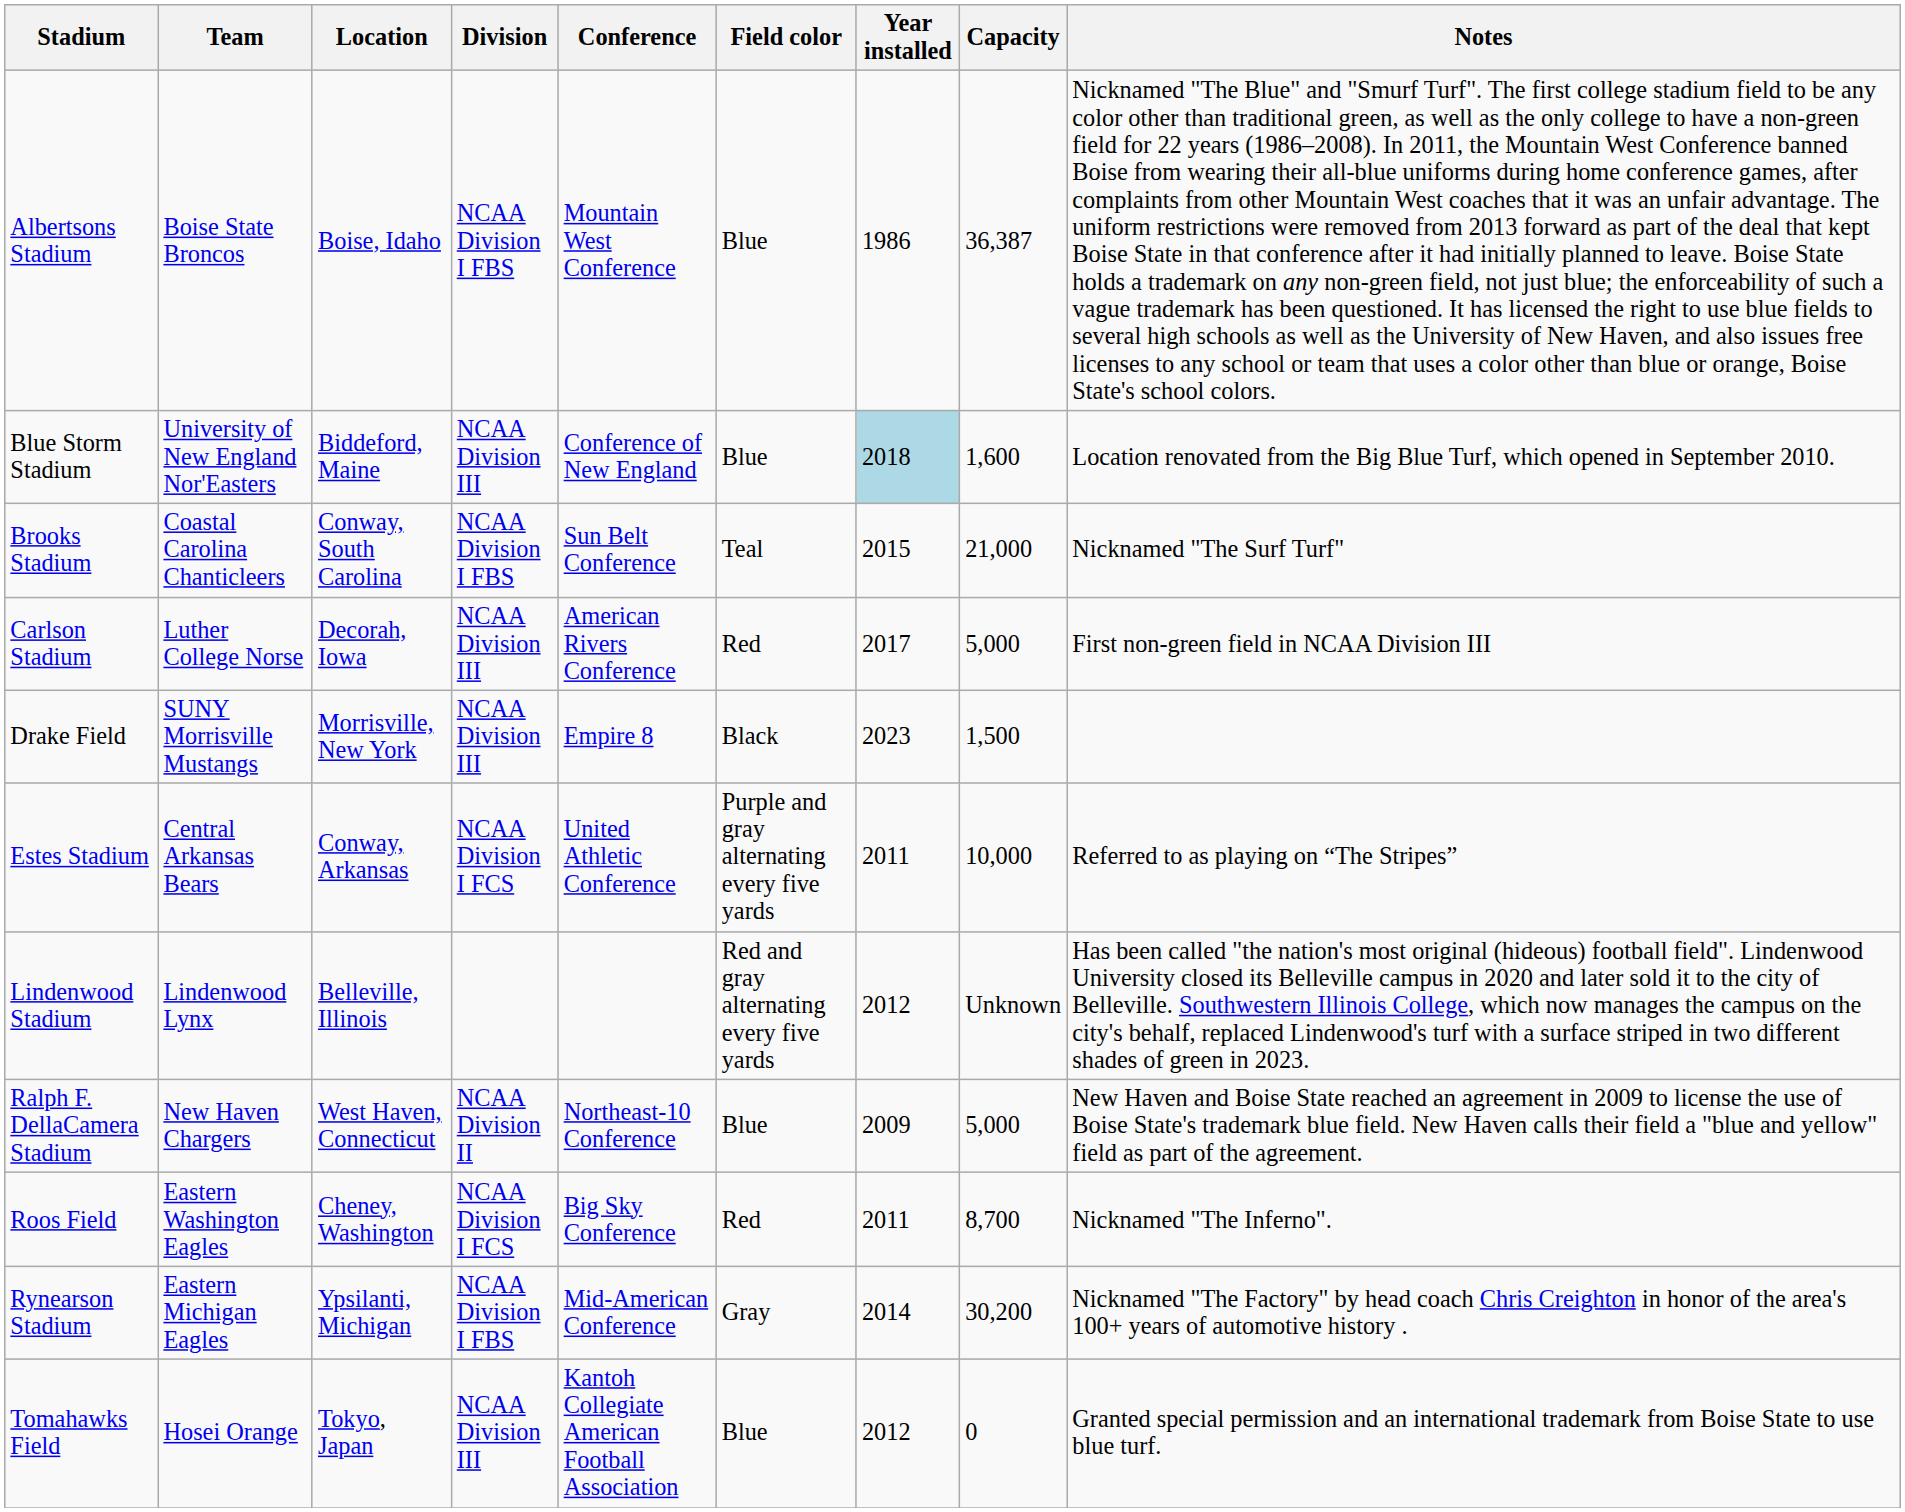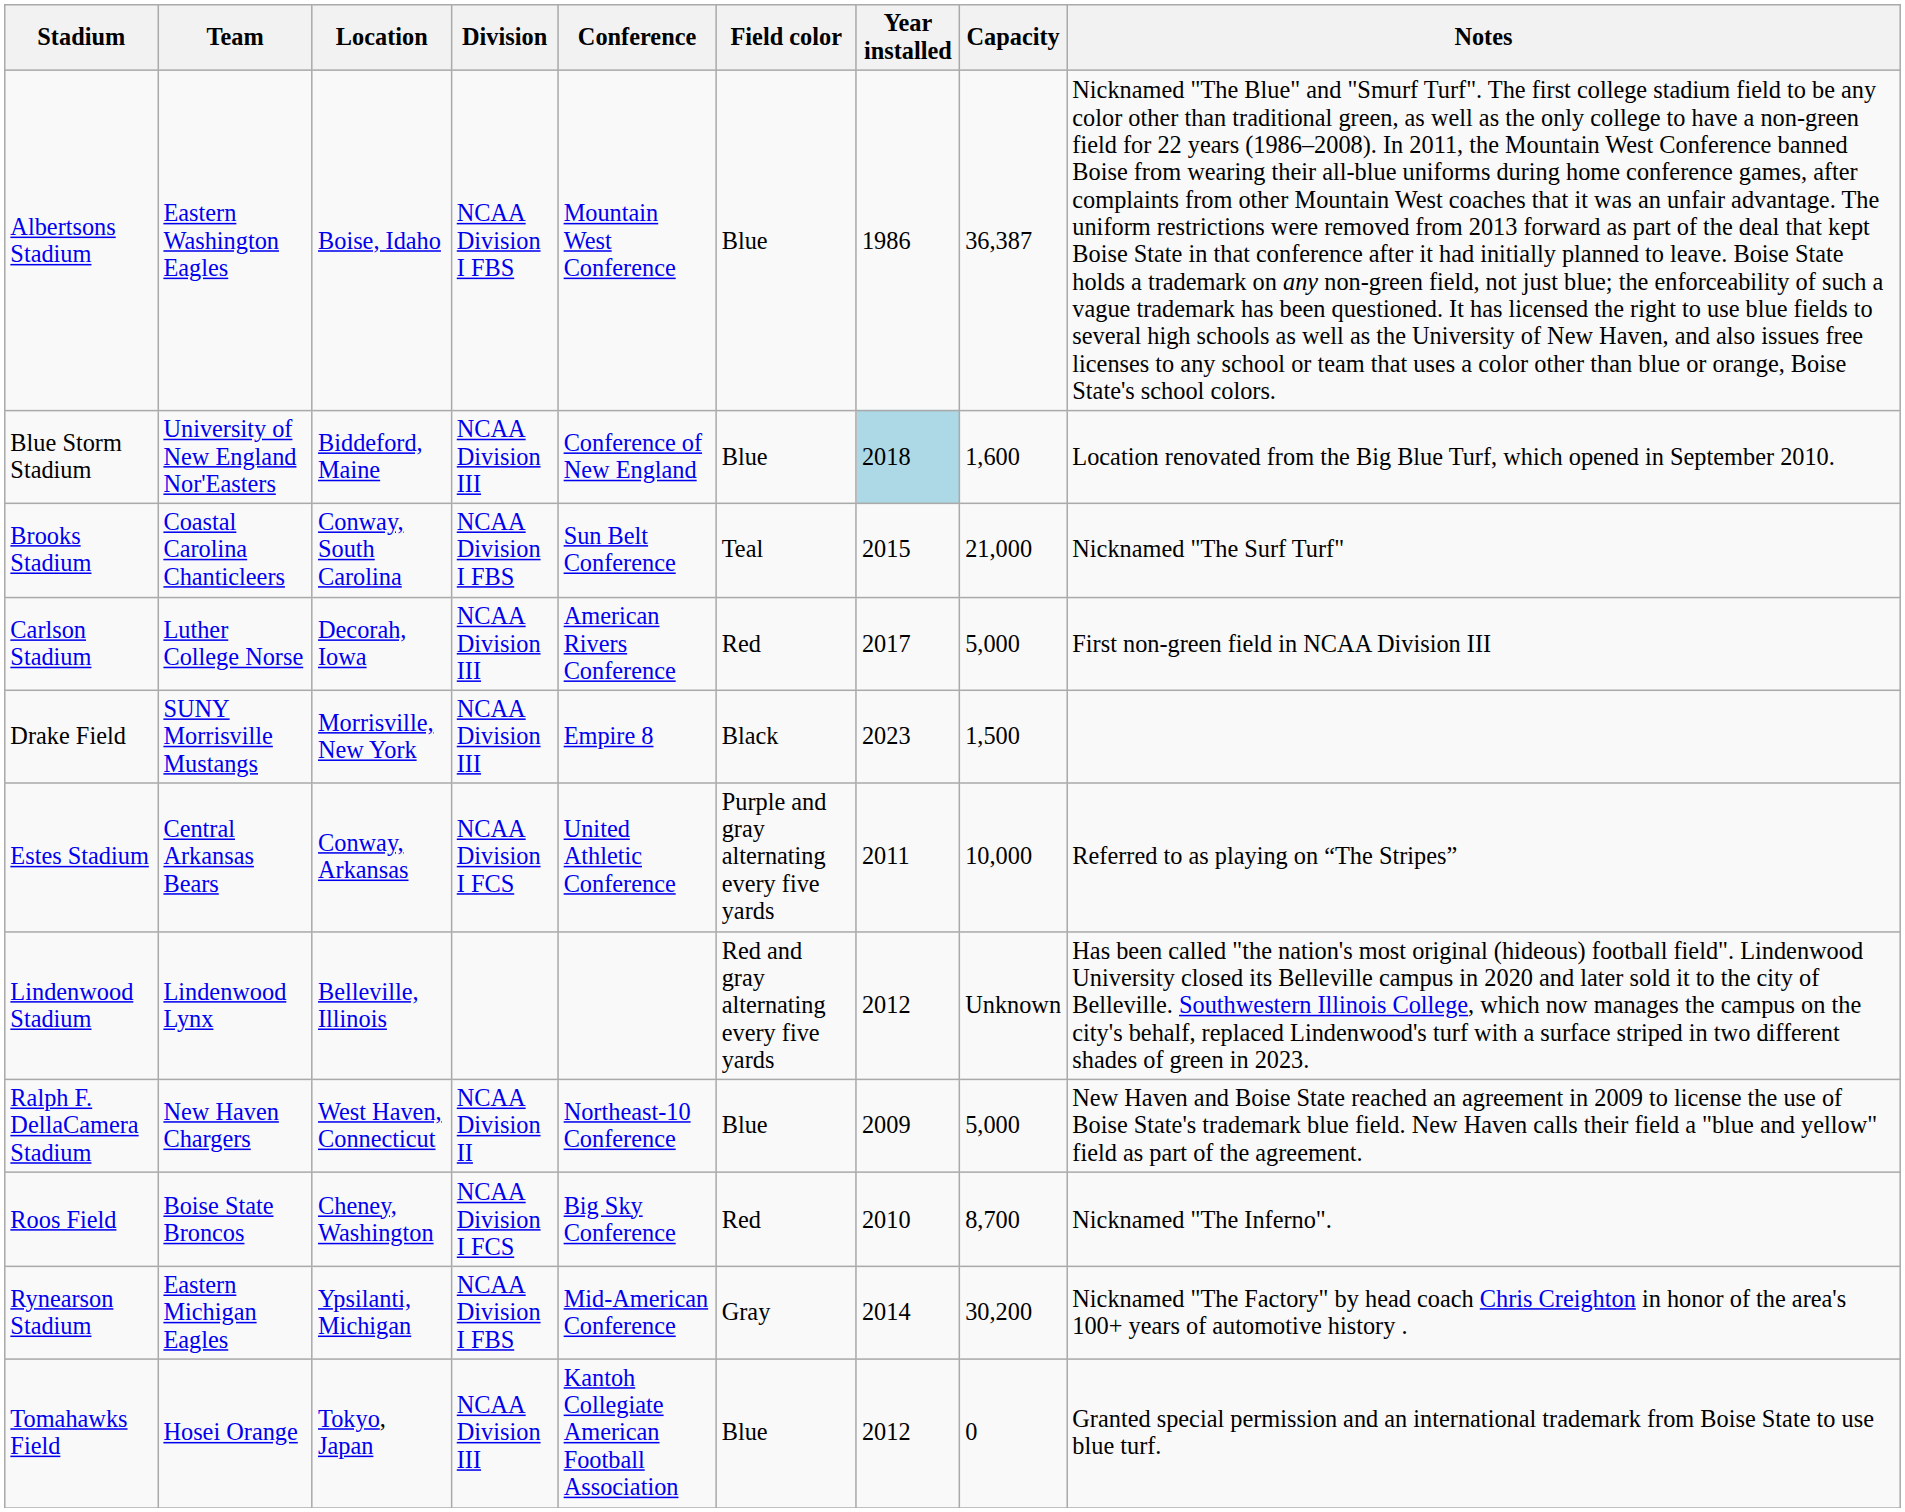 <table class="wikitable sortable">
 <tr>
 <th>Stadium</th>
 <th>Team</th>
 <th>Location</th>
 <th>Division</th>
 <th>Conference</th>
 <th>Field color</th>
 <th>Year installed</th>
 <th>Capacity</th>
 <th>Notes</th>
 </tr>
 <tr>
 <td><a href='#'>Albertsons Stadium</a></td>
-<td><a href='#'>Boise State Broncos</a></td>
+<td><a href='#'>Eastern Washington Eagles</a></td>
 <td><a href='#'>Boise, Idaho</a></td>
 <td><a href='#'>NCAA Division I FBS</a></td>
 <td><a href='#'>Mountain West Conference</a></td>
 <td>Blue</td>
 <td>1986</td>
 <td>36,387</td>
 <td>Nicknamed "The Blue" and "Smurf Turf". The first college stadium field to be any color other than traditional green, as well as the only college to have a non-green field for 22 years (1986–2008). In 2011, the Mountain West Conference banned Boise from wearing their all-blue uniforms during home conference games, after complaints from other Mountain West coaches that it was an unfair advantage. The uniform restrictions were removed from 2013 forward as part of the deal that kept Boise State in that conference after it had initially planned to leave. Boise State holds a trademark on <em>any</em> non-green field, not just blue; the enforceability of such a vague trademark has been questioned. It has licensed the right to use blue fields to several high schools as well as the University of New Haven, and also issues free licenses to any school or team that uses a color other than blue or orange, Boise State's school colors.</td>
 </tr>
 <tr>
 <td>Blue Storm Stadium</td>
 <td><a href='#'>University of New England Nor'Easters</a></td>
 <td><a href='#'>Biddeford, Maine</a></td>
 <td><a href='#'>NCAA Division III</a></td>
 <td><a href='#'>Conference of New England</a></td>
 <td>Blue</td>
 <td style="background: lightblue;">2018</td>
 <td>1,600</td>
 <td>Location renovated from the Big Blue Turf, which opened in September 2010.</td>
 </tr>
 <tr>
 <td><a href='#'>Brooks Stadium</a></td>
 <td><a href='#'>Coastal Carolina Chanticleers</a></td>
 <td><a href='#'>Conway, South Carolina</a></td>
 <td><a href='#'>NCAA Division I FBS</a></td>
 <td><a href='#'>Sun Belt Conference</a></td>
 <td>Teal</td>
 <td>2015</td>
 <td>21,000</td>
 <td>Nicknamed "The Surf Turf"</td>
 </tr>
 <tr>
 <td><a href='#'>Carlson Stadium</a></td>
 <td><a href='#'>Luther College Norse</a></td>
 <td><a href='#'>Decorah, Iowa</a></td>
 <td><a href='#'>NCAA Division III</a></td>
 <td><a href='#'>American Rivers Conference</a></td>
 <td>Red</td>
 <td>2017</td>
 <td>5,000</td>
 <td>First non-green field in NCAA Division III</td>
 </tr>
 <tr>
 <td>Drake Field</td>
 <td><a href='#'>SUNY Morrisville Mustangs</a></td>
 <td><a href='#'>Morrisville, New York</a></td>
 <td><a href='#'>NCAA Division III</a></td>
 <td><a href='#'>Empire 8</a></td>
 <td>Black</td>
 <td>2023</td>
 <td>1,500</td>
 <td></td>
 </tr>
 <tr>
 <td><a href='#'>Estes Stadium</a></td>
 <td><a href='#'>Central Arkansas Bears</a></td>
 <td><a href='#'>Conway, Arkansas</a></td>
 <td><a href='#'>NCAA Division I FCS</a></td>
 <td><a href='#'>United Athletic Conference</a></td>
 <td>Purple and gray alternating every five yards</td>
 <td>2011</td>
 <td>10,000</td>
 <td>Referred to as playing on “The Stripes”</td>
 </tr>
 <tr>
 <td><a href='#'>Lindenwood Stadium</a></td>
 <td><a href='#'>Lindenwood Lynx</a></td>
 <td><a href='#'>Belleville, Illinois</a></td>
 <td><br></td>
 <td><br></td>
 <td>Red and gray alternating every five yards</td>
 <td>2012</td>
 <td>Unknown</td>
 <td>Has been called "the nation's most original (hideous) football field". Lindenwood University closed its Belleville campus in 2020 and later sold it to the city of Belleville. <a href='#'>Southwestern Illinois College</a>, which now manages the campus on the city's behalf, replaced Lindenwood's turf with a surface striped in two different shades of green in 2023.</td>
 </tr>
 <tr>
 <td><a href='#'>Ralph F. DellaCamera Stadium</a></td>
 <td><a href='#'>New Haven Chargers</a></td>
 <td><a href='#'>West Haven, Connecticut</a></td>
 <td><a href='#'>NCAA Division II</a></td>
 <td><a href='#'>Northeast-10 Conference</a></td>
 <td>Blue</td>
 <td>2009</td>
 <td>5,000</td>
 <td>New Haven and Boise State reached an agreement in 2009 to license the use of Boise State's trademark blue field. New Haven calls their field a "blue and yellow" field as part of the agreement.</td>
 </tr>
 <tr>
 <td><a href='#'>Roos Field</a></td>
-<td><a href='#'>Eastern Washington Eagles</a></td>
+<td><a href='#'>Boise State Broncos</a></td>
 <td><a href='#'>Cheney, Washington</a></td>
 <td><a href='#'>NCAA Division I FCS</a></td>
 <td><a href='#'>Big Sky Conference</a></td>
 <td>Red</td>
-<td>2011</td>
+<td>2010</td>
 <td>8,700</td>
 <td>Nicknamed "The Inferno".</td>
 </tr>
 <tr>
 <td><a href='#'>Rynearson Stadium</a></td>
 <td><a href='#'>Eastern Michigan Eagles</a></td>
 <td><a href='#'>Ypsilanti, Michigan</a></td>
 <td><a href='#'>NCAA Division I FBS</a></td>
 <td><a href='#'>Mid-American Conference</a></td>
 <td>Gray</td>
 <td>2014</td>
 <td>30,200</td>
 <td>Nicknamed "The Factory" by head coach <a href='#'>Chris Creighton</a> in honor of the area's 100+ years of automotive history .</td>
 </tr>
 <tr>
 <td><a href='#'>Tomahawks Field</a></td>
 <td><a href='#'>Hosei Orange</a></td>
 <td><a href='#'>Tokyo</a>, <a href='#'>Japan</a></td>
 <td><a href='#'>NCAA Division III</a></td>
 <td><a href='#'>Kantoh Collegiate American Football Association</a></td>
 <td>Blue</td>
 <td>2012</td>
 <td>0</td>
 <td>Granted special permission and an international trademark from Boise State to use blue turf.</td>
 </tr>
 </table>
